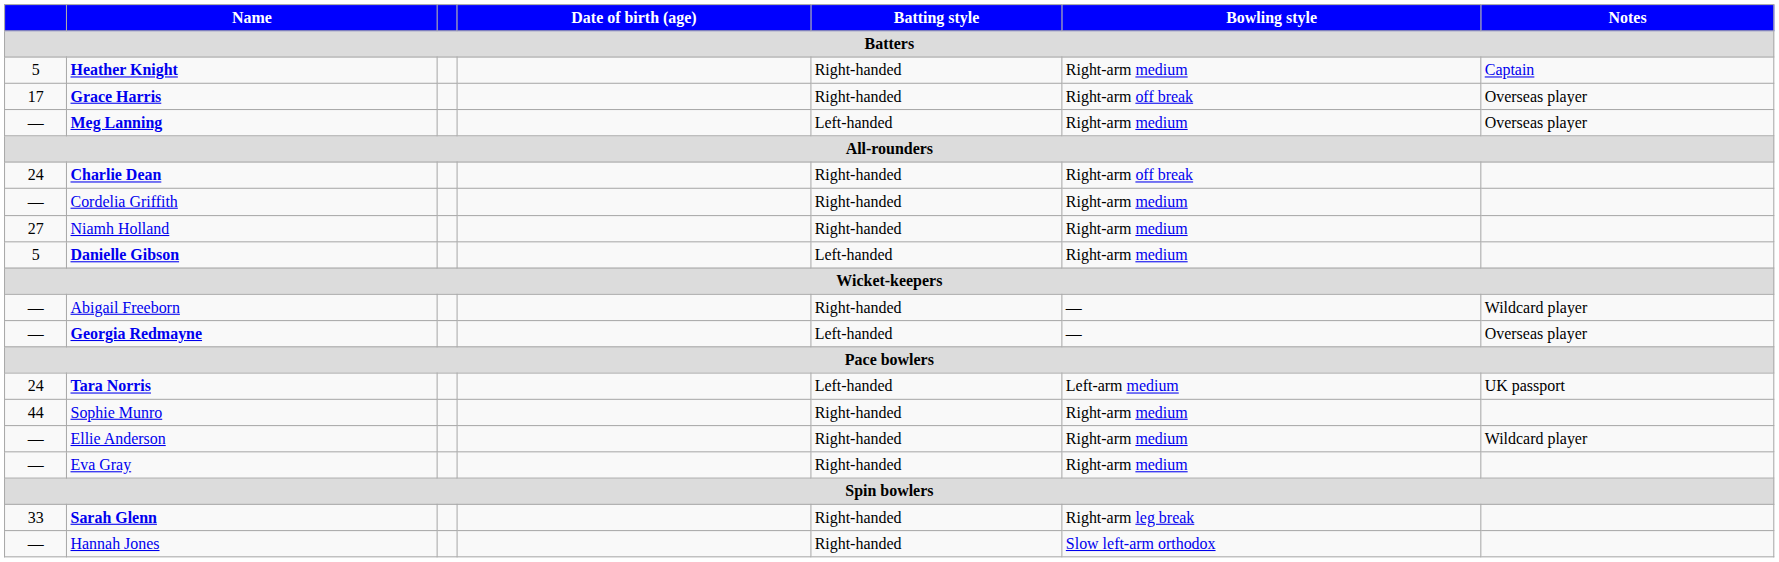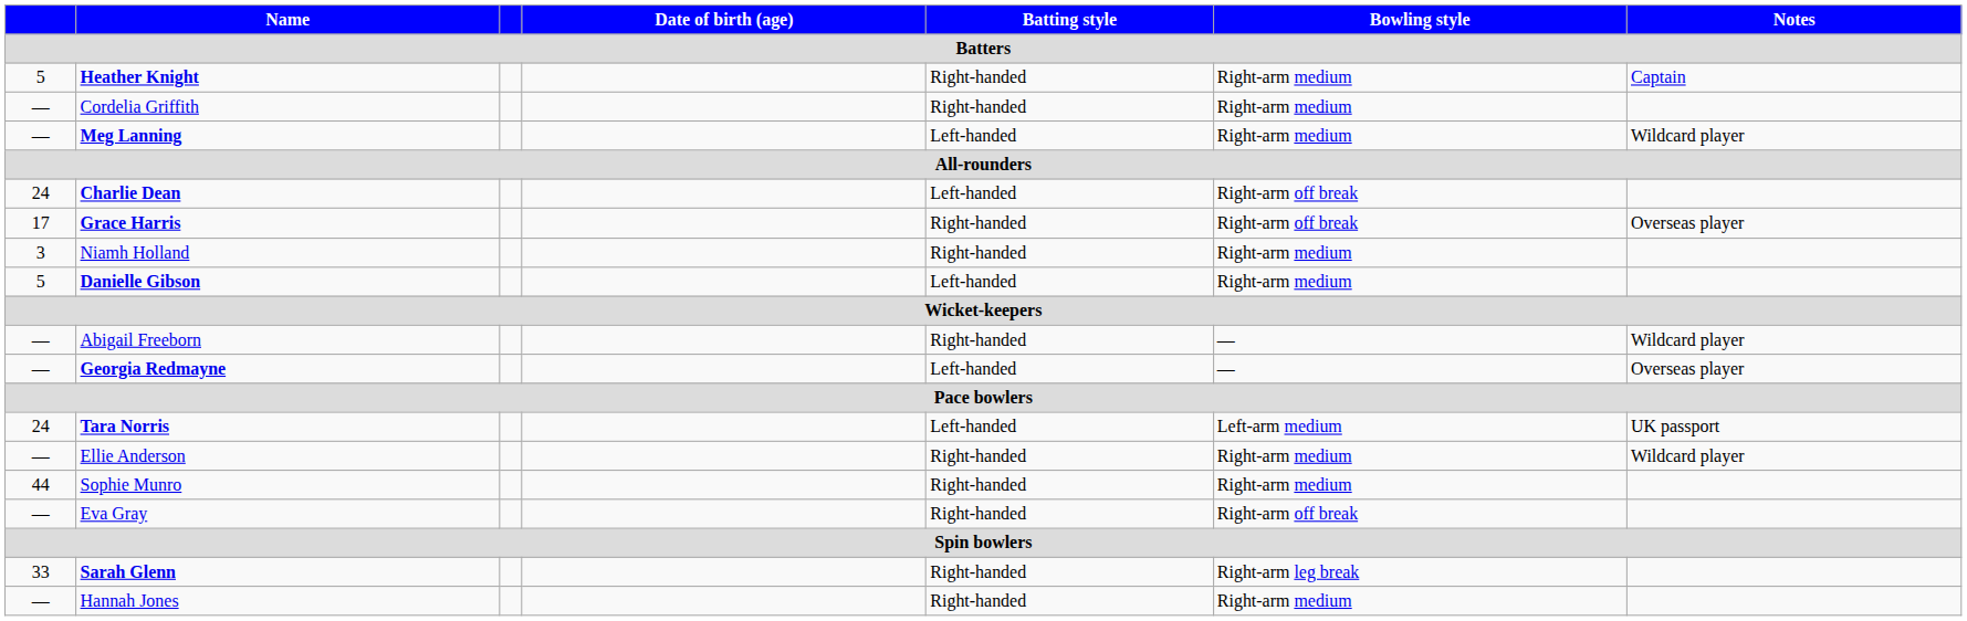 <table class="wikitable" style="font-size:95%;" width="85%">
 <tr>
 <th style="background:blue; color:white"></th>
 <th style="background:blue; color:white">Name</th>
 <th style="background:blue; color:white"></th>
 <th style="background:blue; color:white">Date of birth (age)</th>
 <th style="background:blue; color:white">Batting style</th>
 <th style="background:blue; color:white">Bowling style</th>
 <th style="background:blue; color:white">Notes</th>
 </tr>
 <tr>
 <th colspan="7" style="background: #DCDCDC" align=right>Batters</th>
 </tr>
 <tr>
 <td style="text-align:center">5</td>
 <td><strong><a href='#'>Heather Knight</a></strong></td>
 <td></td>
 <td></td>
 <td>Right-handed</td>
 <td>Right-arm <a href='#'>medium</a></td>
 <td><a href='#'>Captain</a></td>
 </tr>
 <tr>
+<td style="text-align:center">—</td>
+<td><a href='#'>Cordelia Griffith</a></td>
+<td></td>
+<td></td>
+<td>Right-handed</td>
+<td>Right-arm <a href='#'>medium</a></td>
+<td></td>
+</tr>
+<tr>
+<td style="text-align:center">—</td>
+<td><strong><a href='#'>Meg Lanning</a></strong></td>
+<td></td>
+<td></td>
+<td>Left-handed</td>
+<td>Right-arm <a href='#'>medium</a></td>
+<td>Wildcard player</td>
+</tr>
+<tr>
+<th colspan="7" style="background: #DCDCDC" align=right>All-rounders</th>
+</tr>
+<tr>
+<td style="text-align:center">24</td>
+<td><strong><a href='#'>Charlie Dean</a></strong></td>
+<td></td>
+<td></td>
+<td>Left-handed</td>
+<td>Right-arm <a href='#'>off break</a></td>
+<td></td>
+</tr>
+<tr>
 <td style="text-align:center">17</td>
 <td><strong><a href='#'>Grace Harris</a></strong></td>
 <td></td>
 <td></td>
 <td>Right-handed</td>
 <td>Right-arm <a href='#'>off break</a></td>
 <td>Overseas player</td>
 </tr>
 <tr>
-<td style="text-align:center">—</td>
-<td><strong><a href='#'>Meg Lanning</a></strong></td>
-<td></td>
-<td></td>
-<td>Left-handed</td>
-<td>Right-arm <a href='#'>medium</a></td>
-<td>Overseas player</td>
-</tr>
-<tr>
-<th colspan="7" style="background: #DCDCDC" align=right>All-rounders</th>
-</tr>
-<tr>
-<td style="text-align:center">24</td>
-<td><strong><a href='#'>Charlie Dean</a></strong></td>
-<td></td>
-<td></td>
-<td>Right-handed</td>
-<td>Right-arm <a href='#'>off break</a></td>
-<td></td>
-</tr>
-<tr>
-<td style="text-align:center">—</td>
-<td><a href='#'>Cordelia Griffith</a></td>
-<td></td>
-<td></td>
-<td>Right-handed</td>
-<td>Right-arm <a href='#'>medium</a></td>
-<td></td>
-</tr>
-<tr>
-<td style="text-align:center">27</td>
+<td style="text-align:center">3</td>
 <td><a href='#'>Niamh Holland</a></td>
 <td></td>
 <td></td>
 <td>Right-handed</td>
 <td>Right-arm <a href='#'>medium</a></td>
 <td></td>
 </tr>
 <tr>
 <td style="text-align:center">5</td>
 <td><strong><a href='#'>Danielle Gibson</a></strong></td>
 <td></td>
 <td></td>
 <td>Left-handed</td>
 <td>Right-arm <a href='#'>medium</a></td>
 <td></td>
 </tr>
 <tr>
 <th colspan="7" style="background: #DCDCDC" align=right>Wicket-keepers</th>
 </tr>
 <tr>
 <td style="text-align:center">—</td>
 <td><a href='#'>Abigail Freeborn</a></td>
 <td></td>
 <td></td>
 <td>Right-handed</td>
 <td>—</td>
 <td>Wildcard player</td>
 </tr>
 <tr>
 <td style="text-align:center">—</td>
 <td><strong><a href='#'>Georgia Redmayne</a></strong></td>
 <td></td>
 <td></td>
 <td>Left-handed</td>
 <td>—</td>
 <td>Overseas player</td>
 </tr>
 <tr>
 <th colspan="7" style="background: #DCDCDC" align=right>Pace bowlers</th>
 </tr>
 <tr>
 <td style="text-align:center">24</td>
 <td><strong><a href='#'>Tara Norris</a></strong></td>
 <td></td>
 <td></td>
 <td>Left-handed</td>
 <td>Left-arm <a href='#'>medium</a></td>
 <td>UK passport</td>
 </tr>
 <tr>
+<td style="text-align:center">—</td>
+<td><a href='#'>Ellie Anderson</a></td>
+<td></td>
+<td></td>
+<td>Right-handed</td>
+<td>Right-arm <a href='#'>medium</a></td>
+<td>Wildcard player</td>
+</tr>
+<tr>
 <td style="text-align:center">44</td>
 <td><a href='#'>Sophie Munro</a></td>
 <td></td>
 <td></td>
 <td>Right-handed</td>
 <td>Right-arm <a href='#'>medium</a></td>
 <td></td>
 </tr>
 <tr>
 <td style="text-align:center">—</td>
-<td><a href='#'>Ellie Anderson</a></td>
-<td></td>
-<td></td>
-<td>Right-handed</td>
-<td>Right-arm <a href='#'>medium</a></td>
-<td>Wildcard player</td>
-</tr>
-<tr>
-<td style="text-align:center">—</td>
 <td><a href='#'>Eva Gray</a></td>
 <td></td>
 <td></td>
 <td>Right-handed</td>
-<td>Right-arm <a href='#'>medium</a></td>
+<td>Right-arm <a href='#'>off break</a></td>
 <td></td>
 </tr>
 <tr>
 <th colspan="7" style="background: #DCDCDC" align=right>Spin bowlers</th>
 </tr>
 <tr>
 <td style="text-align:center">33</td>
 <td><strong><a href='#'>Sarah Glenn</a></strong></td>
 <td></td>
 <td></td>
 <td>Right-handed</td>
 <td>Right-arm <a href='#'>leg break</a></td>
 <td></td>
 </tr>
 <tr>
 <td style="text-align:center">—</td>
 <td><a href='#'>Hannah Jones</a></td>
 <td></td>
 <td></td>
 <td>Right-handed</td>
-<td><a href='#'>Slow left-arm orthodox</a></td>
+<td>Right-arm <a href='#'>medium</a></td>
 <td></td>
 </tr>
 </table>
